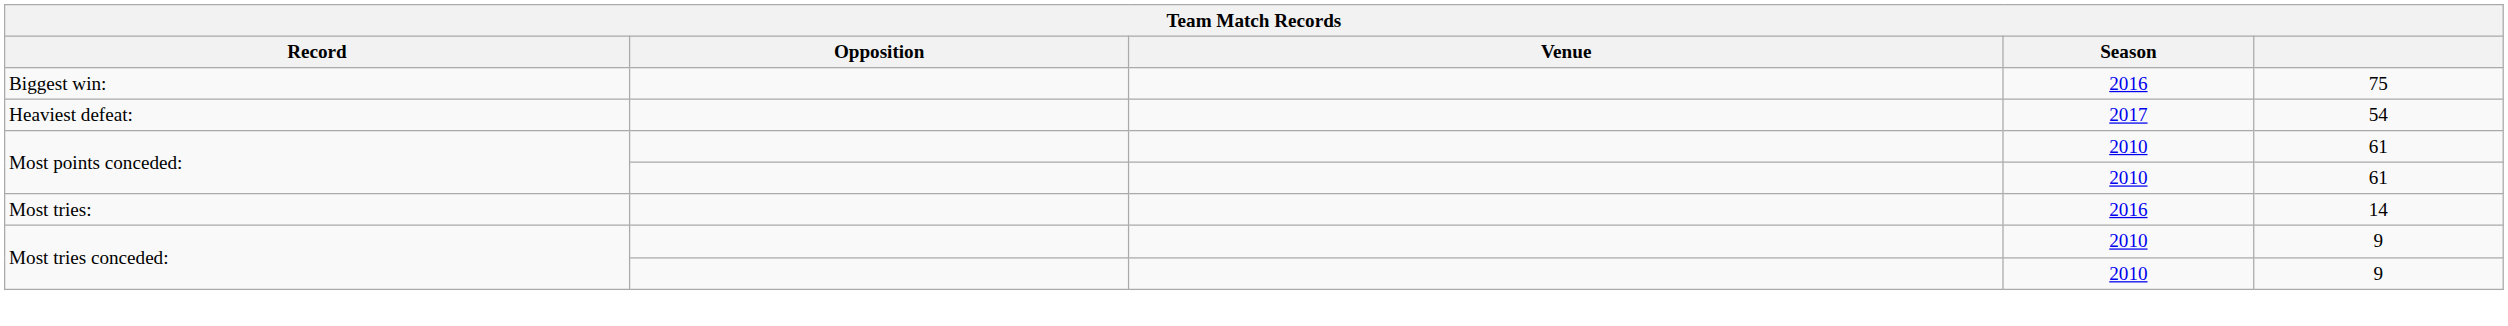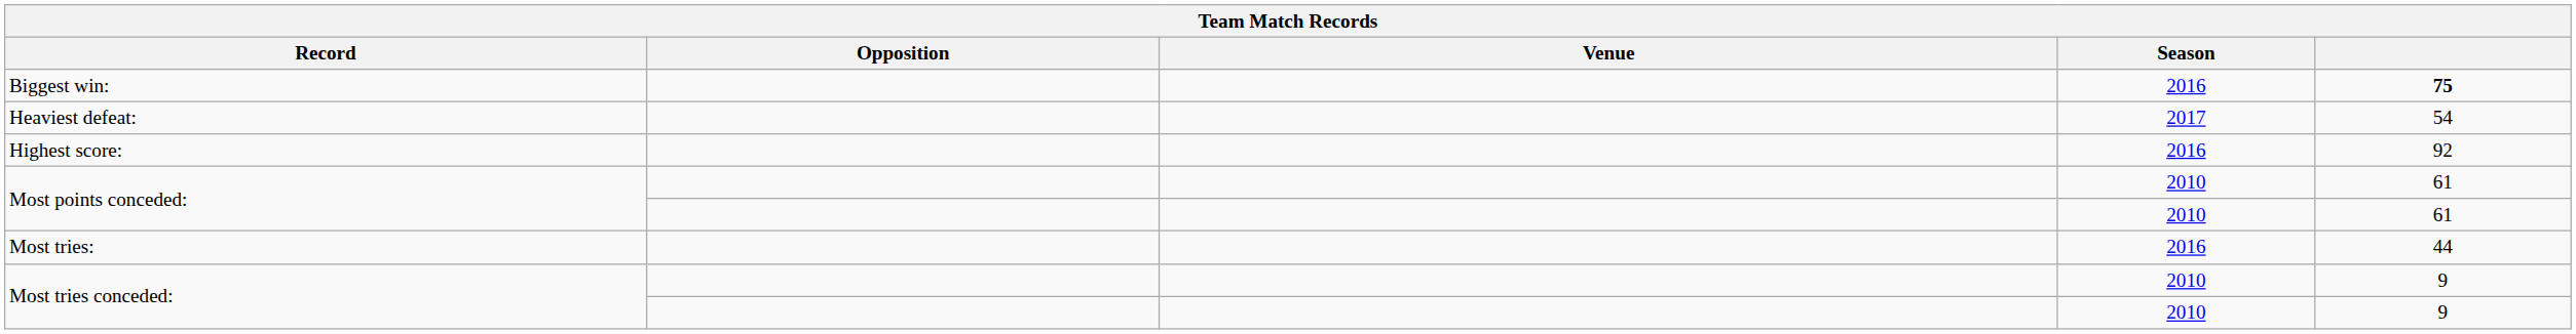 <table class="wikitable collapsible" style="text-align:left; font-size:95%; width:100%;">
 <tr>
 <th colspan="5">Team Match Records</th>
 </tr>
 <tr>
 <th style="width:25%;">Record</th>
 <th style="width:20%;">Opposition</th>
 <th style="width:35%;">Venue</th>
 <th style="width:10%;">Season</th>
 <th style="width:10%;"><br></th>
 </tr>
 <tr>
 <td>Biggest win:</td>
 <td></td>
 <td></td>
 <td style="text-align:center"><a href='#'>2016</a></td>
-<td style="text-align:center">75</td>
+<td style="text-align:center"><strong>75</strong></td>
 </tr>
 <tr>
 <td>Heaviest defeat:</td>
 <td></td>
 <td></td>
 <td style="text-align:center"><a href='#'>2017</a></td>
 <td style="text-align:center">54</td>
+</tr>
+<tr>
+<td>Highest score:</td>
+<td></td>
+<td></td>
+<td style="text-align:center"><a href='#'>2016</a></td>
+<td style="text-align:center">92</td>
 </tr>
 <tr>
 <td rowspan="2">Most points conceded:</td>
 <td></td>
 <td></td>
 <td style="text-align:center"><a href='#'>2010</a></td>
 <td style="text-align:center">61</td>
 </tr>
 <tr>
 <td></td>
 <td></td>
 <td style="text-align:center"><a href='#'>2010</a></td>
 <td style="text-align:center">61</td>
 </tr>
 <tr>
 <td>Most tries:</td>
 <td></td>
 <td></td>
 <td style="text-align:center"><a href='#'>2016</a></td>
-<td style="text-align:center">14</td>
+<td style="text-align:center">44</td>
 </tr>
 <tr>
 <td rowspan="2">Most tries conceded:</td>
 <td></td>
 <td></td>
 <td style="text-align:center"><a href='#'>2010</a></td>
 <td style="text-align:center">9</td>
 </tr>
 <tr>
 <td></td>
 <td></td>
 <td style="text-align:center"><a href='#'>2010</a></td>
 <td style="text-align:center">9</td>
 </tr>
 </table>
